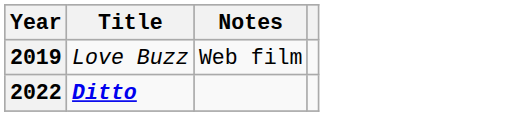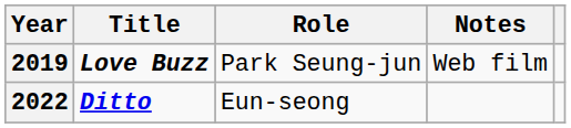 <table class="wikitable plainrowheaders sortable">
 <tr>
 <th scope="col">Year</th>
 <th scope="col">Title</th>
+<th scope="col">Role</th>
 <th scope="col">Notes</th>
 <th scope="col" class="unsortable"></th>
 </tr>
 <tr>
 <th scope="row">2019</th>
-<td><em>Love Buzz </em></td>
+<td><strong><em>Love Buzz </em></strong></td>
+<td>Park Seung-jun</td>
 <td>Web film</td>
 <td align="center"></td>
 </tr>
 <tr>
 <th scope="row">2022</th>
 <td><strong><a href='#'><em>Ditto</em></a></strong></td>
+<td>Eun-seong</td>
 <td></td>
 <td align="center"></td>
 </tr>
 </table>
